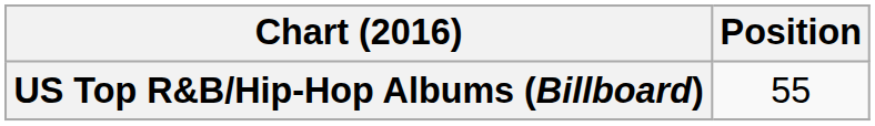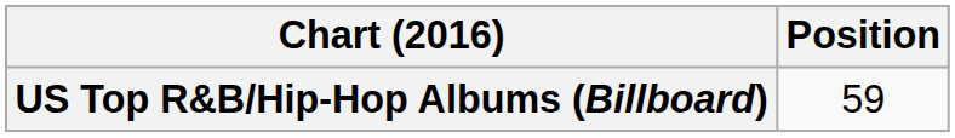 <table class="wikitable sortable plainrowheaders">
 <tr>
 <th scope="col">Chart (2016)</th>
 <th scope="col">Position</th>
 </tr>
 <tr>
 <th scope="row">US Top R&B/Hip-Hop Albums (<em>Billboard</em>)</th>
-<td style="text-align:center;">55</td>
+<td style="text-align:center;">59</td>
 </tr>
 </table>
